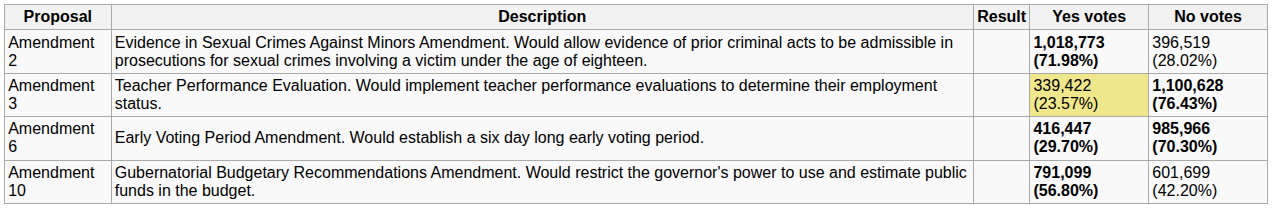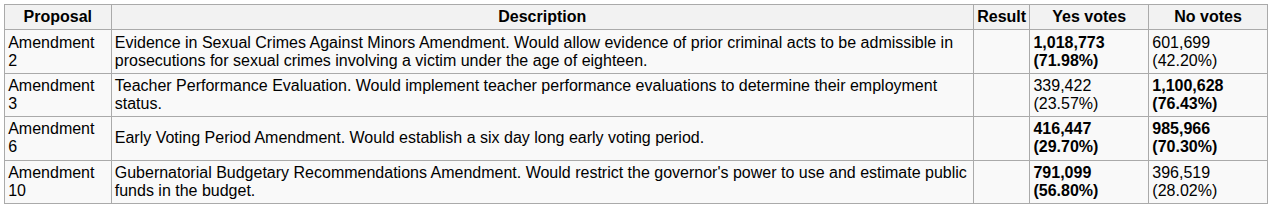 <table class="wikitable sortable" style="width:100%">
 <tr>
 <th class="unsortable" scope="col">Proposal</th>
 <th class="unsortable" scope="col">Description</th>
 <th scope="col">Result</th>
 <th scope="col">Yes votes</th>
 <th scope="col">No votes</th>
 </tr>
 <tr>
 <td>Amendment 2</td>
 <td>Evidence in Sexual Crimes Against Minors Amendment. Would allow evidence of prior criminal acts to be admissible in prosecutions for sexual crimes involving a victim under the age of eighteen.</td>
 <td></td>
 <td><strong>1,018,773 (71.98%)</strong></td>
-<td>396,519 (28.02%)</td>
+<td>601,699 (42.20%)</td>
 </tr>
 <tr>
 <td>Amendment 3</td>
 <td>Teacher Performance Evaluation. Would implement teacher performance evaluations to determine their employment status.</td>
 <td></td>
-<td style="background: khaki;">339,422 (23.57%)</td>
+<td>339,422 (23.57%)</td>
 <td><strong>1,100,628 (76.43%)</strong></td>
 </tr>
 <tr>
 <td>Amendment 6</td>
 <td>Early Voting Period Amendment. Would establish a six day long early voting period.</td>
 <td></td>
 <td><strong>416,447 (29.70%)</strong></td>
 <td><strong>985,966 (70.30%)</strong></td>
 </tr>
 <tr>
 <td>Amendment 10</td>
 <td>Gubernatorial Budgetary Recommendations Amendment. Would restrict the governor's power to use and estimate public funds in the budget.</td>
 <td></td>
 <td><strong>791,099 (56.80%)</strong></td>
-<td>601,699 (42.20%)</td>
+<td>396,519 (28.02%)</td>
 </tr>
 </table>
